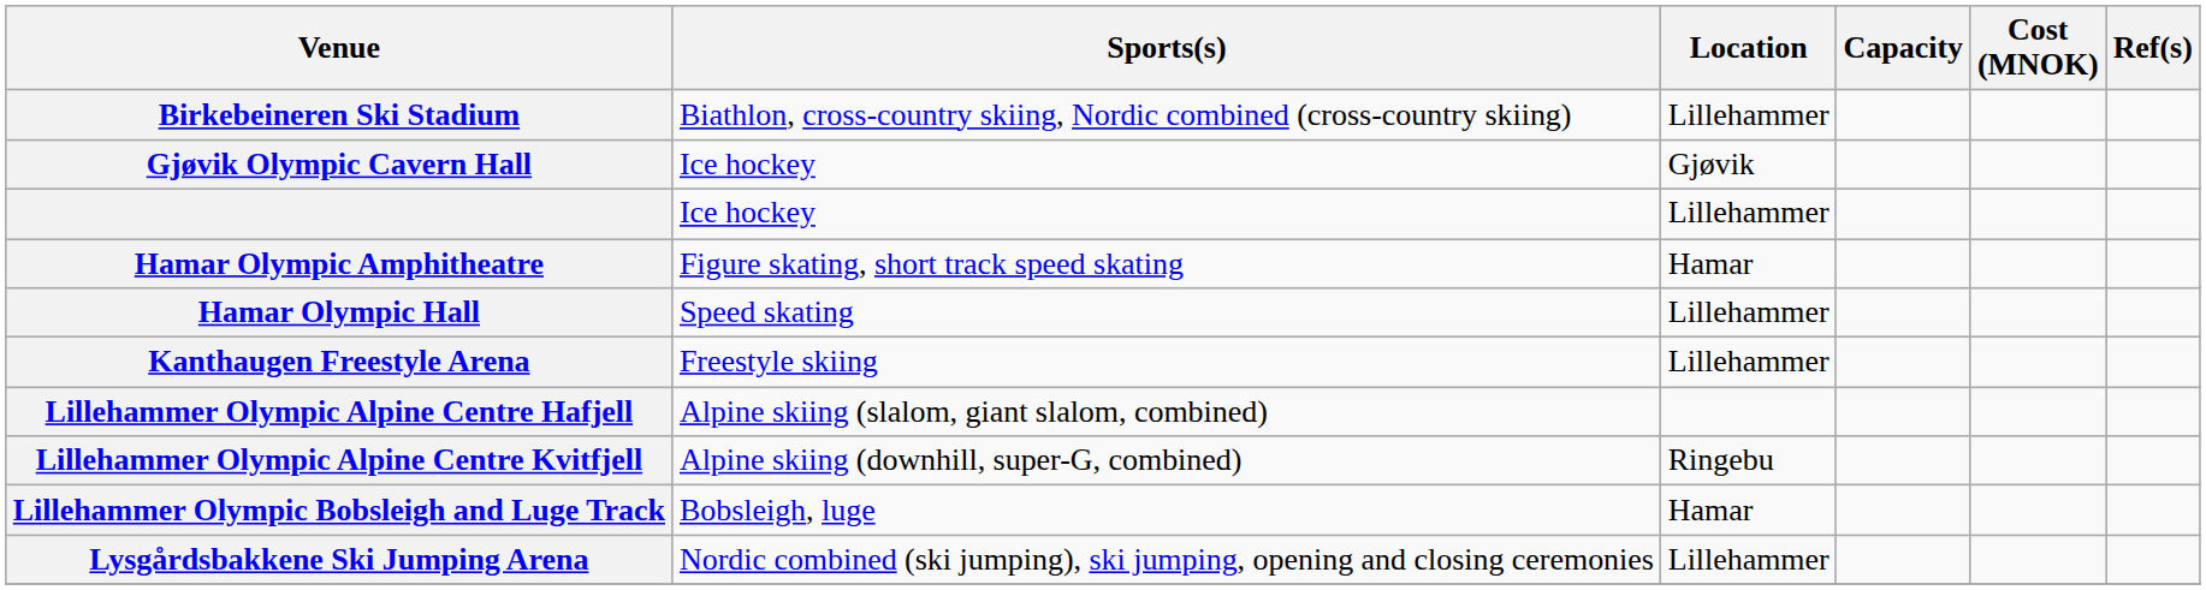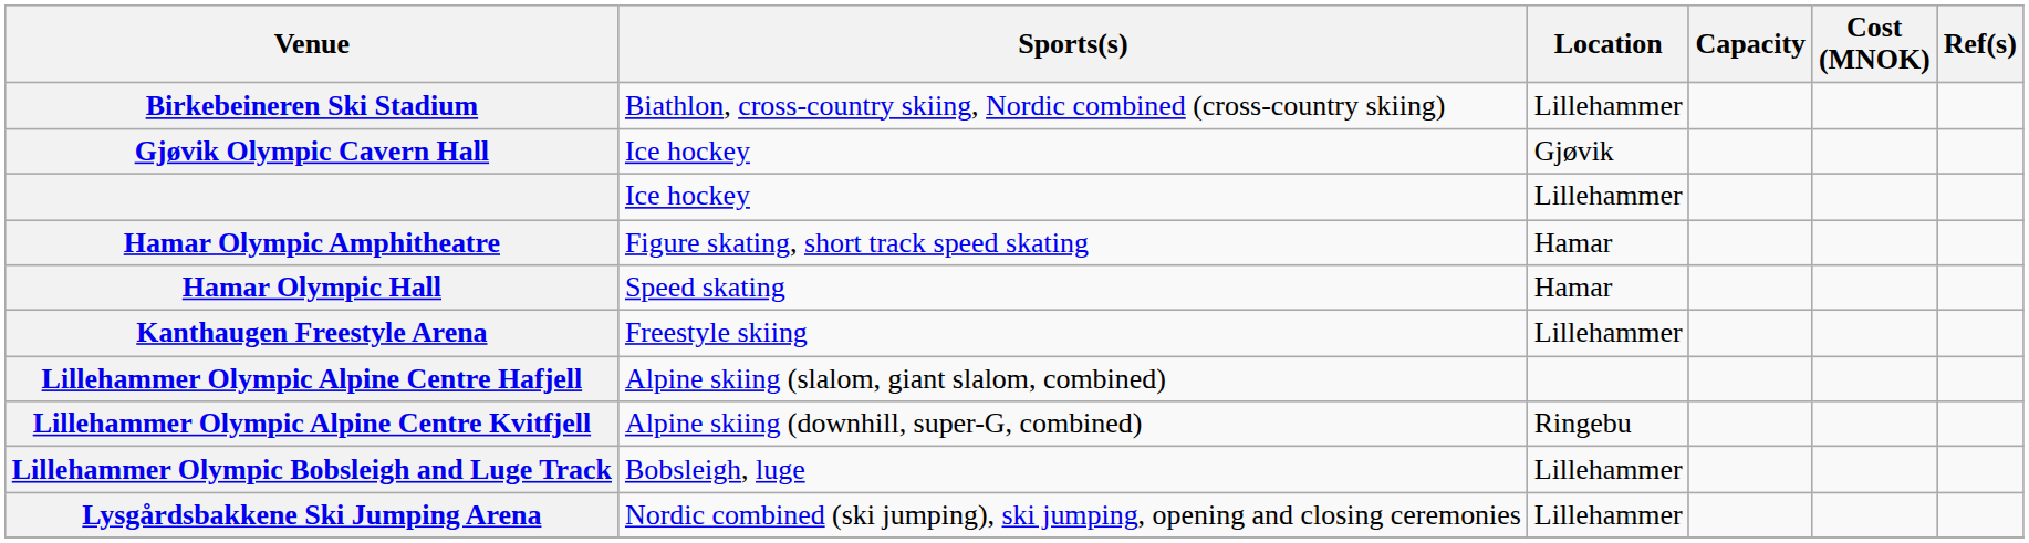 <table class="wikitable sortable plainrowheaders">
 <tr>
 <th scope=col>Venue</th>
 <th scope=col>Sports(s)</th>
 <th scope=col>Location</th>
 <th scope=col>Capacity</th>
 <th scope=col>Cost<br>(MNOK)</th>
 <th scope=col class="unsortable">Ref(s)</th>
 </tr>
 <tr>
 <th scope=row><a href='#'>Birkebeineren Ski Stadium</a></th>
 <td><a href='#'>Biathlon</a>, <a href='#'>cross-country skiing</a>, <a href='#'>Nordic combined</a>  (cross-country skiing)</td>
 <td>Lillehammer</td>
 <td align=right></td>
 <td align=right></td>
 <td align=center></td>
 </tr>
 <tr>
 <th scope=row><a href='#'>Gjøvik Olympic Cavern Hall</a></th>
 <td><a href='#'>Ice hockey</a></td>
 <td>Gjøvik</td>
 <td align=right></td>
 <td align=right></td>
 <td align=center></td>
 </tr>
 <tr>
 <th scope=row></th>
 <td><a href='#'>Ice hockey</a></td>
 <td>Lillehammer</td>
 <td align=right></td>
 <td align=right></td>
 <td align=center></td>
 </tr>
 <tr>
 <th scope=row><a href='#'>Hamar Olympic Amphitheatre</a></th>
 <td><a href='#'>Figure skating</a>, <a href='#'>short track speed skating</a></td>
 <td>Hamar</td>
 <td align=right></td>
 <td align=right></td>
 <td align=center></td>
 </tr>
 <tr>
 <th scope=row><a href='#'>Hamar Olympic Hall</a></th>
 <td><a href='#'>Speed skating</a></td>
-<td>Lillehammer</td>
+<td>Hamar</td>
 <td align=right></td>
 <td align=right></td>
 <td align=center></td>
 </tr>
 <tr>
 <th scope=row><a href='#'>Kanthaugen Freestyle Arena</a></th>
 <td><a href='#'>Freestyle skiing</a></td>
 <td>Lillehammer</td>
 <td align=right></td>
 <td align=right></td>
 <td align=center></td>
 </tr>
 <tr>
 <th scope=row><a href='#'>Lillehammer Olympic Alpine Centre Hafjell</a></th>
 <td><a href='#'>Alpine skiing</a> (slalom, giant slalom, combined)</td>
 <td></td>
 <td align=right></td>
 <td align=right></td>
 <td align=center></td>
 </tr>
 <tr>
 <th scope=row><a href='#'>Lillehammer Olympic Alpine Centre Kvitfjell</a></th>
 <td><a href='#'>Alpine skiing</a> (downhill, super-G, combined)</td>
 <td>Ringebu</td>
 <td align=right></td>
 <td align=right></td>
 <td align=center></td>
 </tr>
 <tr>
 <th scope=row><a href='#'>Lillehammer Olympic Bobsleigh and Luge Track</a></th>
 <td><a href='#'>Bobsleigh</a>, <a href='#'>luge</a></td>
-<td>Hamar</td>
+<td>Lillehammer</td>
 <td align=right></td>
 <td align=right></td>
 <td align=center></td>
 </tr>
 <tr>
 <th scope=row><a href='#'>Lysgårdsbakkene Ski Jumping Arena</a></th>
 <td><a href='#'>Nordic combined</a>  (ski jumping), <a href='#'>ski jumping</a>, opening and closing ceremonies</td>
 <td>Lillehammer</td>
 <td align=right></td>
 <td align=right></td>
 <td align=center></td>
 </tr>
 <tr>
 </tr>
 </table>
